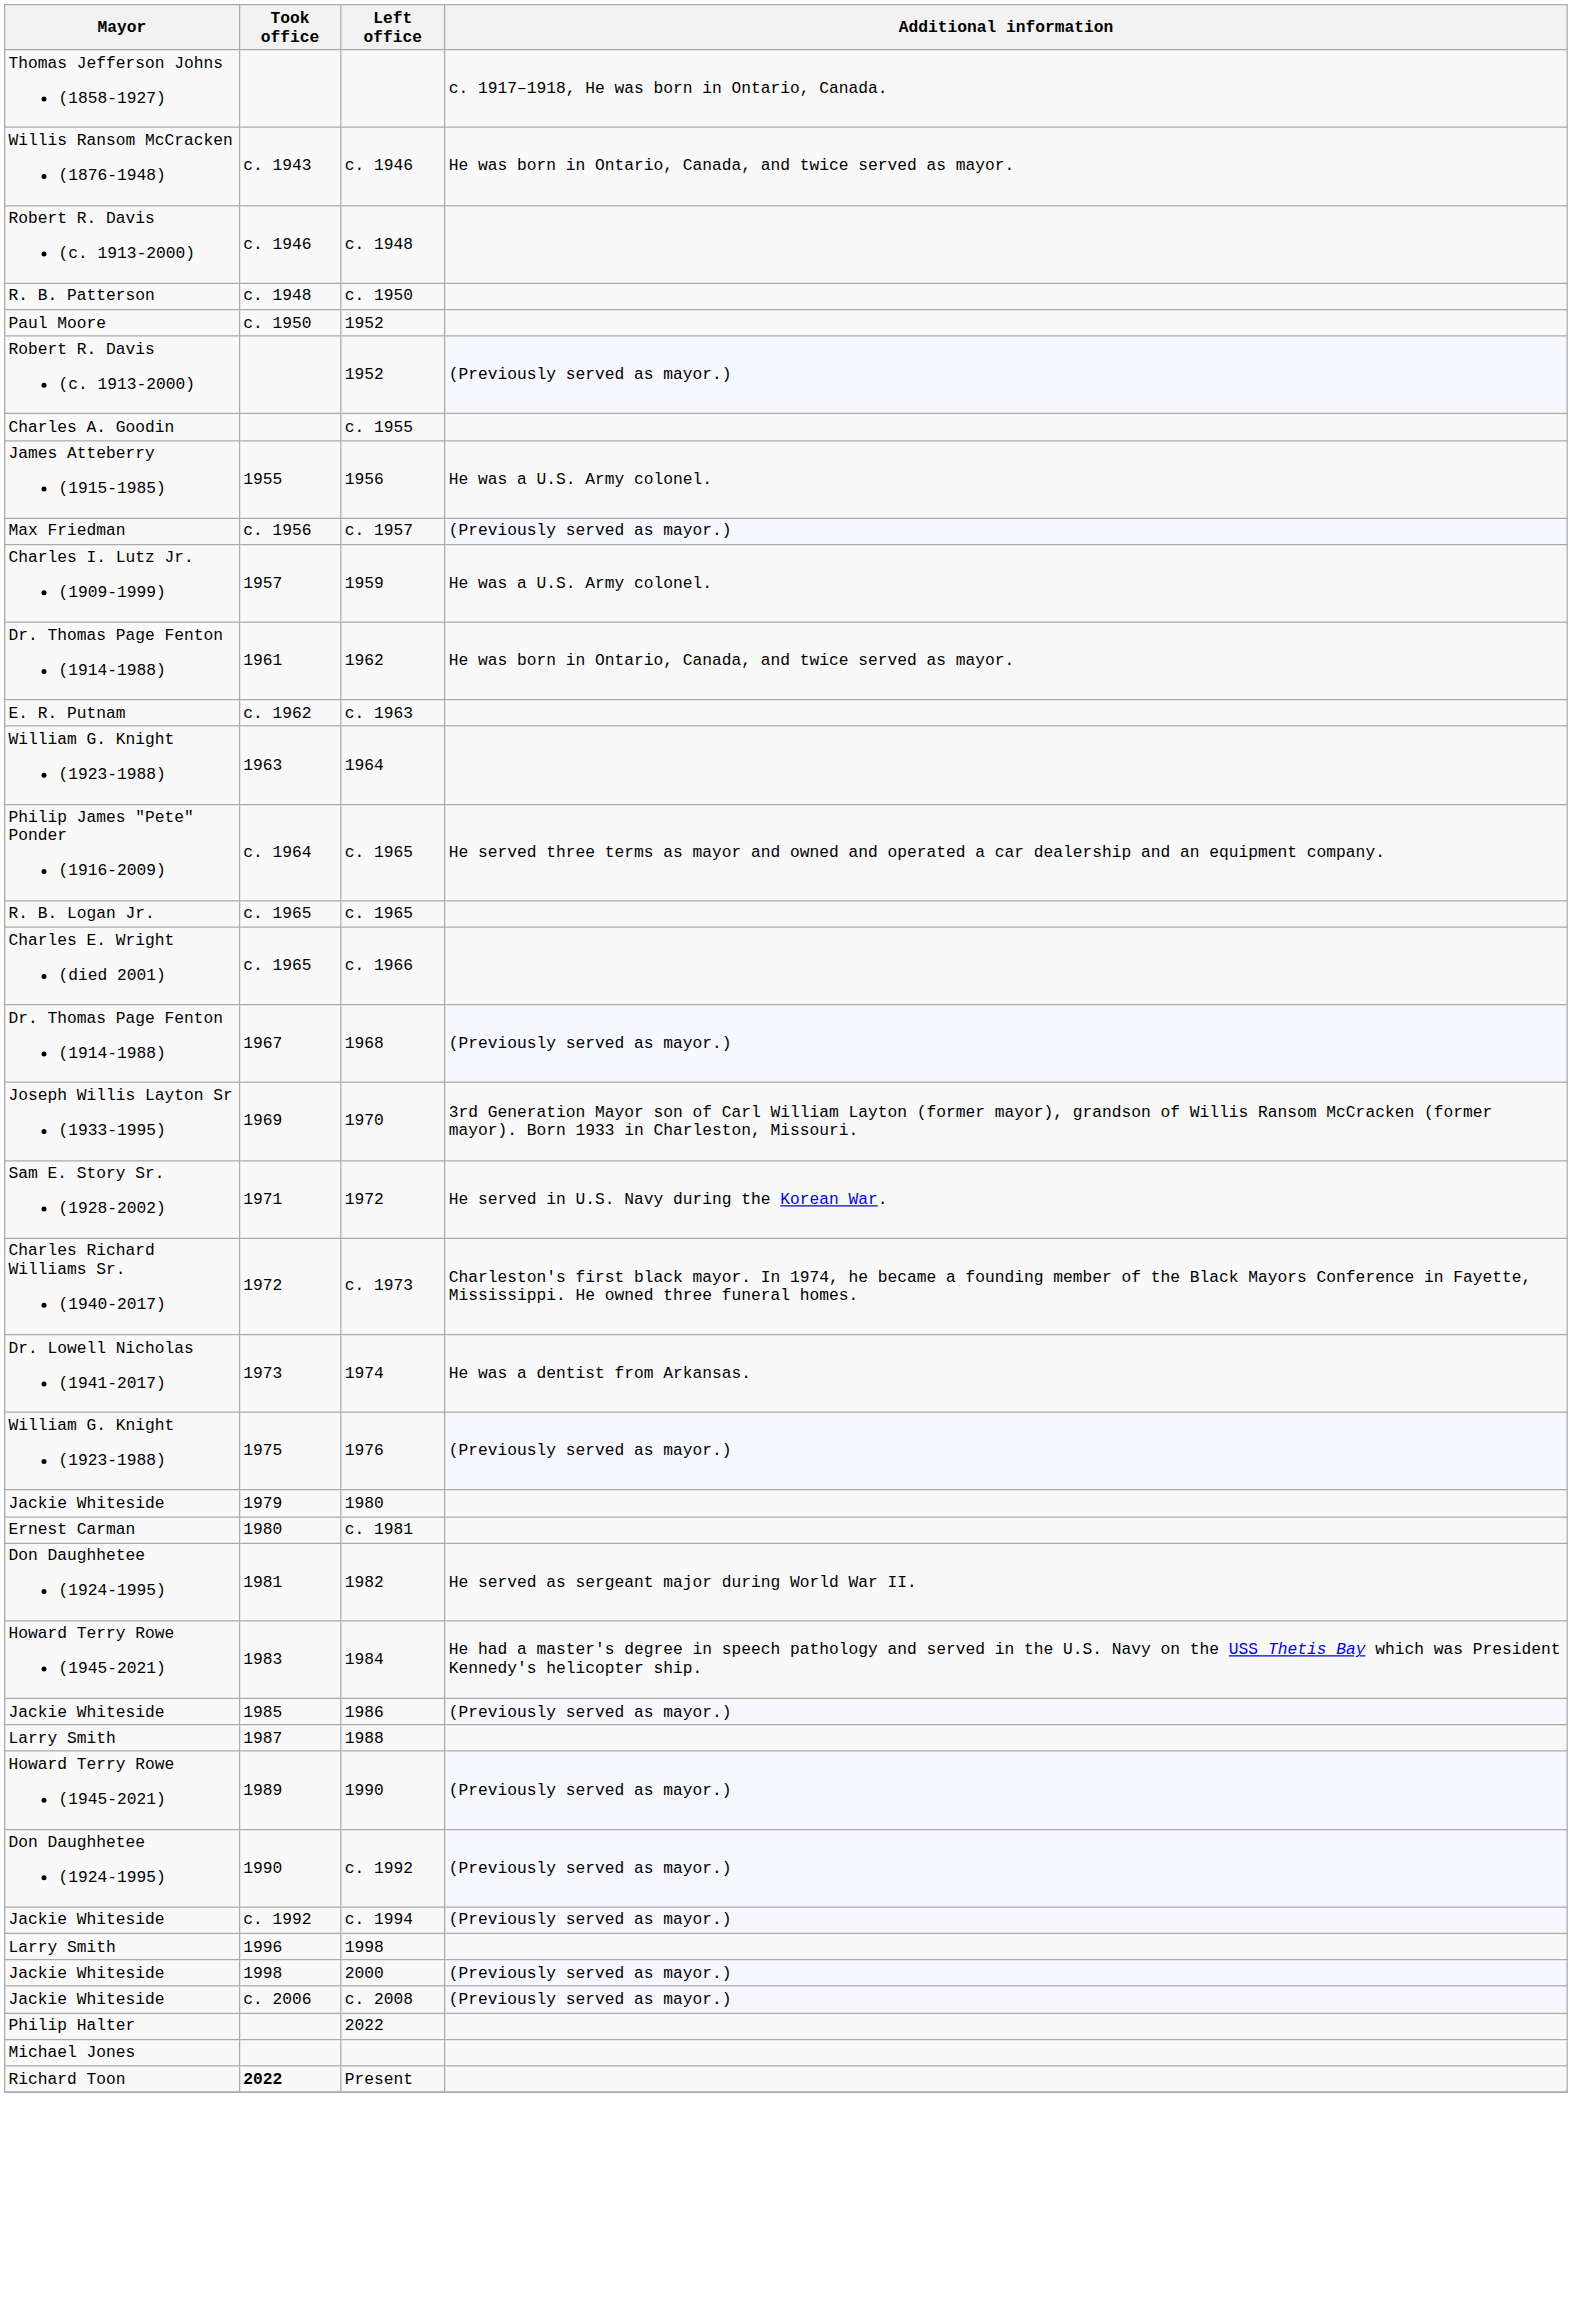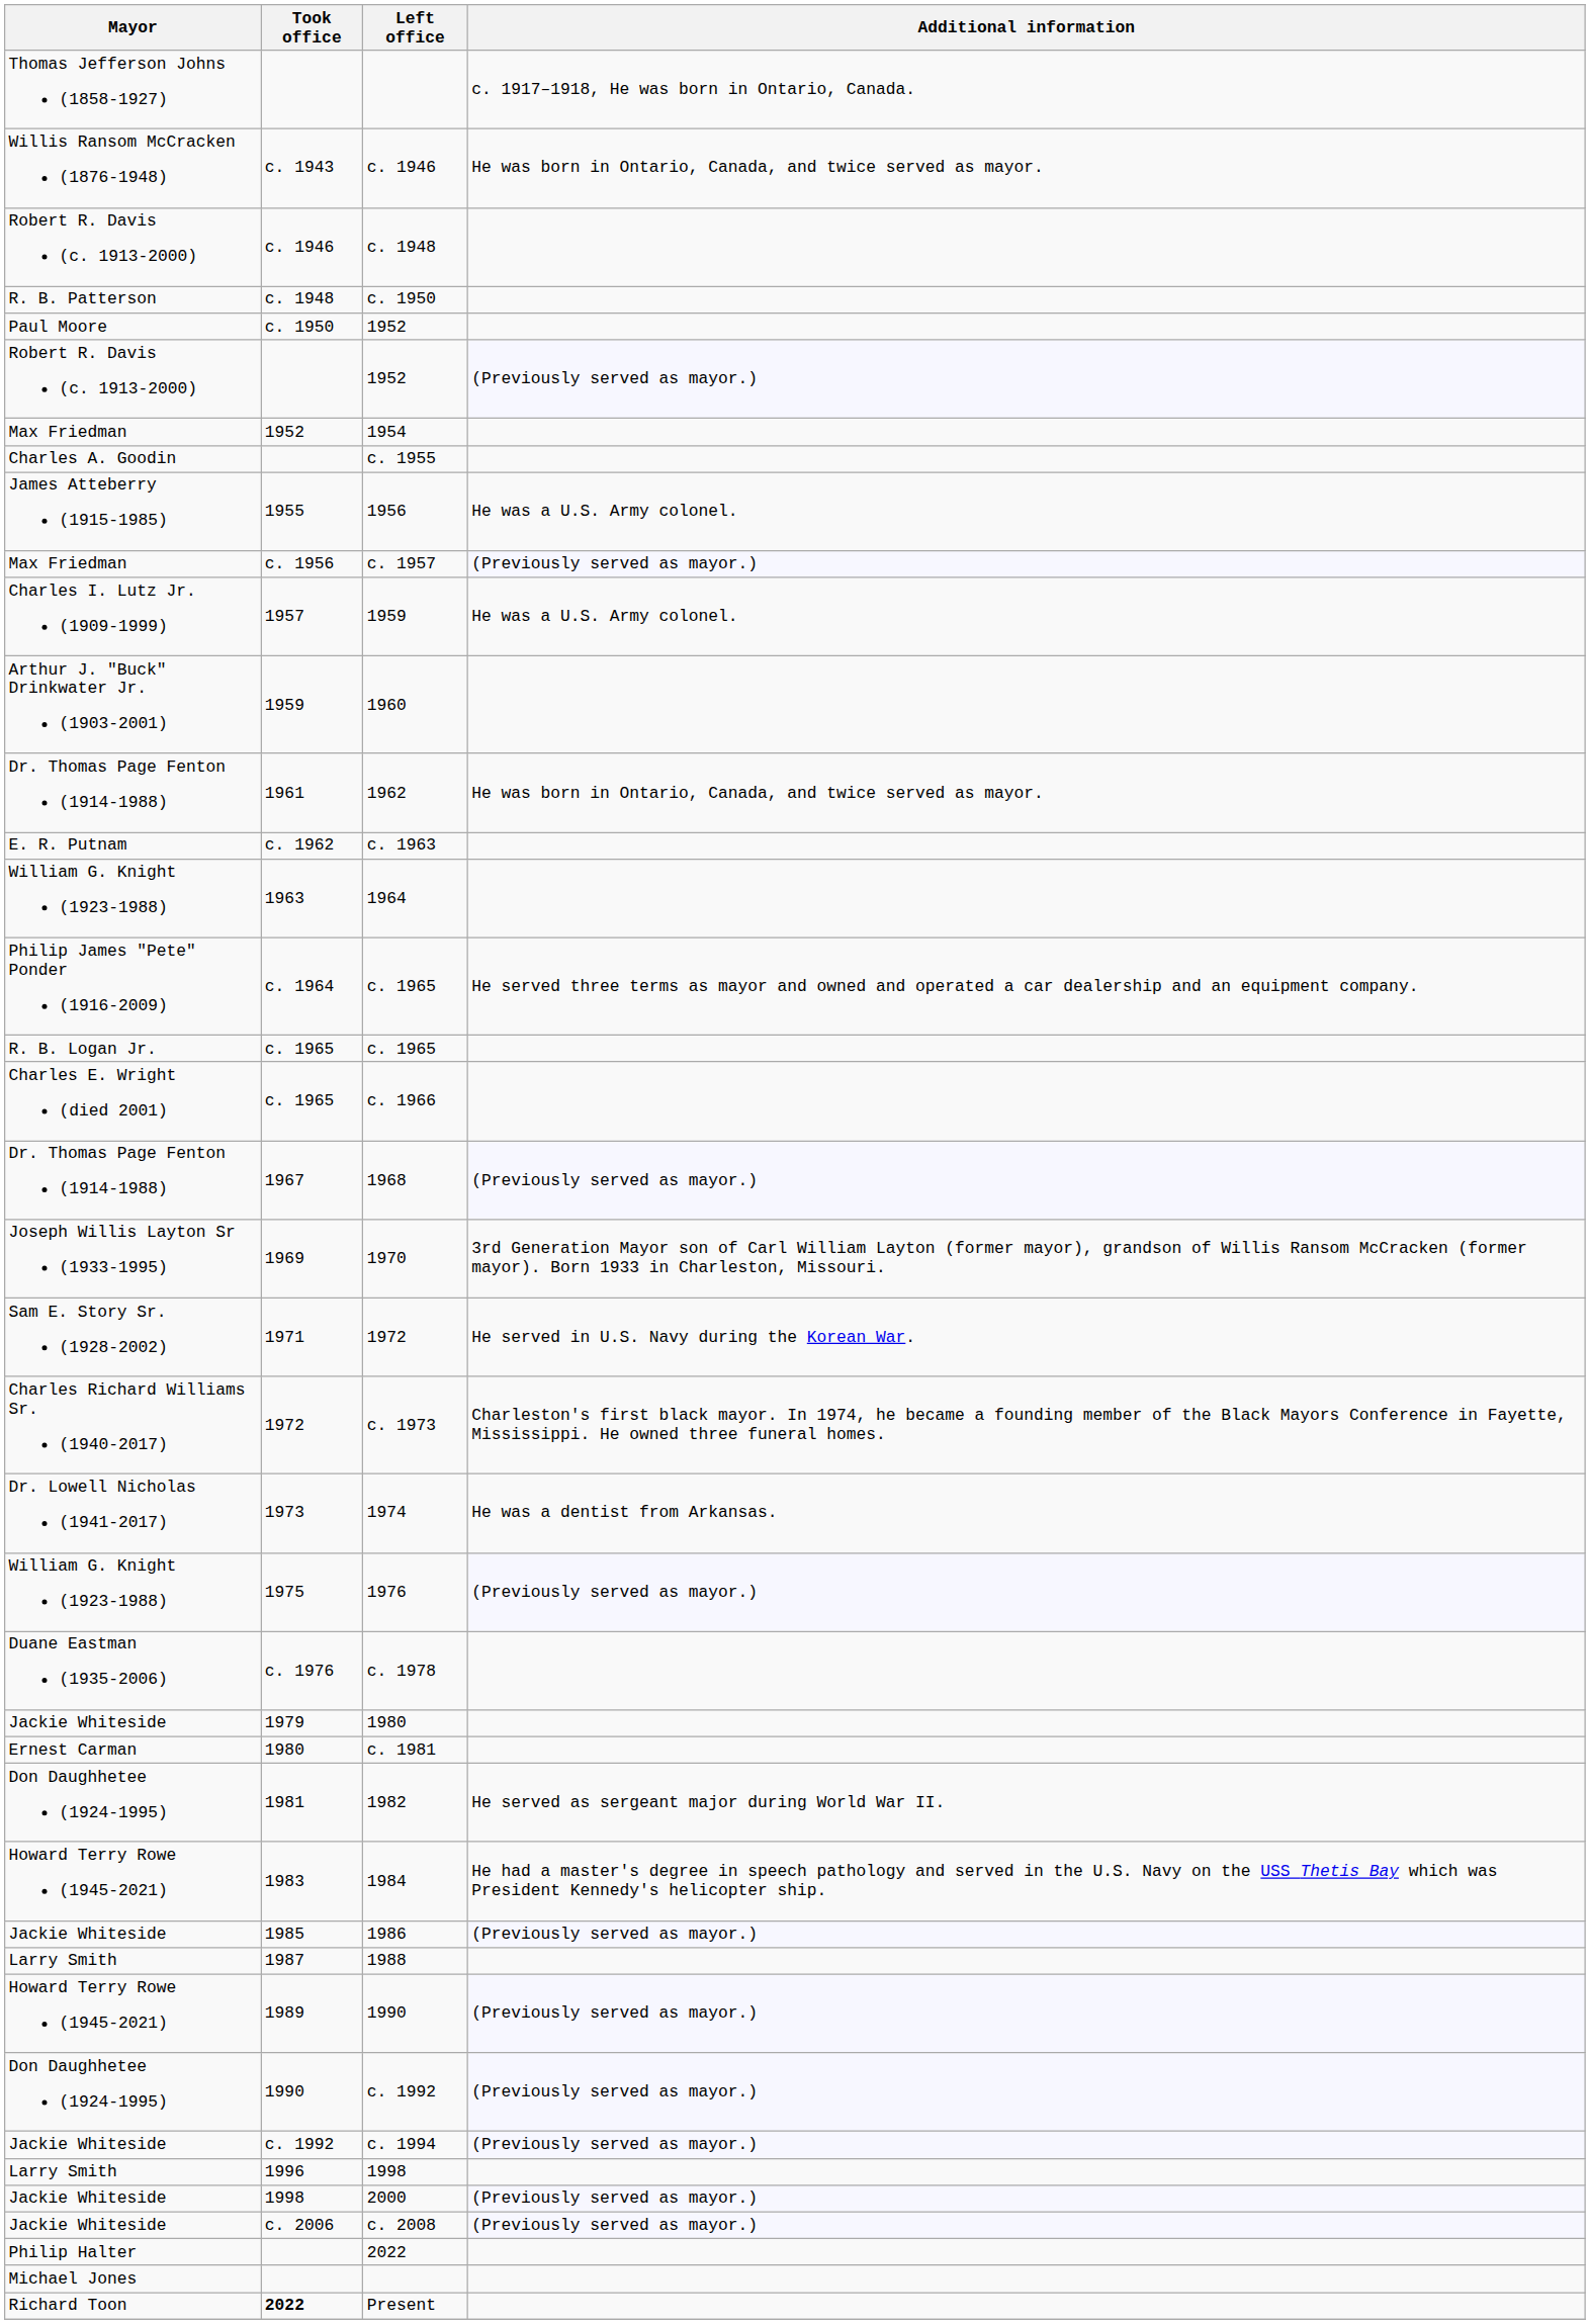 <table class="wikitable sortable">
 <tr>
 <th>Mayor</th>
 <th>Took office</th>
 <th>Left office</th>
 <th>Additional information</th>
 </tr>
 <tr>
 <td>Thomas Jefferson Johns<br><ul><li>(1858-1927)</li></ul></td>
 <td></td>
 <td></td>
 <td>c. 1917–1918,  He was born in Ontario, Canada.</td>
 </tr>
 <tr>
 <td>Willis Ransom McCracken<br><ul><li>(1876-1948)</li></ul></td>
 <td>c. 1943</td>
 <td>c. 1946</td>
 <td>He was born in Ontario, Canada, and twice served as mayor.</td>
 </tr>
 <tr>
 <td>Robert R. Davis<br><ul><li>(c. 1913-2000)</li></ul></td>
 <td>c. 1946</td>
 <td>c. 1948</td>
 <td></td>
 </tr>
 <tr>
 <td>R. B. Patterson</td>
 <td>c. 1948</td>
 <td>c. 1950</td>
 <td></td>
 </tr>
 <tr>
 <td>Paul Moore</td>
 <td>c. 1950</td>
 <td>1952</td>
 <td></td>
 </tr>
 <tr>
 <td>Robert R. Davis<br><ul><li>(c. 1913-2000)</li></ul></td>
 <td></td>
 <td>1952</td>
 <td bgcolor=#f7f7ff>(Previously served as mayor.)</td>
 </tr>
 <tr>
+<td>Max Friedman</td>
+<td>1952</td>
+<td>1954</td>
+<td></td>
+</tr>
+<tr>
 <td>Charles A. Goodin</td>
 <td></td>
 <td>c. 1955</td>
 <td></td>
 </tr>
 <tr>
 <td>James Atteberry<br><ul><li>(1915-1985)</li></ul></td>
 <td>1955</td>
 <td>1956</td>
 <td>He was a U.S. Army colonel.</td>
 </tr>
 <tr>
 <td>Max Friedman</td>
 <td>c. 1956</td>
 <td>c. 1957</td>
 <td bgcolor=#f7f7ff>(Previously served as mayor.)</td>
 </tr>
 <tr>
 <td>Charles I. Lutz Jr.<br><ul><li>(1909-1999)</li></ul></td>
 <td>1957</td>
 <td>1959</td>
 <td>He was a U.S. Army colonel.</td>
+</tr>
+<tr>
+<td>Arthur J. "Buck" Drinkwater Jr.<br><ul><li>(1903-2001)</li></ul></td>
+<td>1959</td>
+<td>1960</td>
+<td></td>
 </tr>
 <tr>
 <td>Dr. Thomas Page Fenton<br><ul><li>(1914-1988)</li></ul></td>
 <td>1961</td>
 <td>1962</td>
 <td>He was born in Ontario, Canada, and twice served as mayor.</td>
 </tr>
 <tr>
 <td>E. R. Putnam</td>
 <td>c. 1962</td>
 <td>c. 1963</td>
 <td></td>
 </tr>
 <tr>
 <td>William G. Knight<br><ul><li>(1923-1988)</li></ul></td>
 <td>1963</td>
 <td>1964</td>
 <td></td>
 </tr>
 <tr>
 <td>Philip James "Pete" Ponder<br><ul><li>(1916-2009)</li></ul></td>
 <td>c. 1964</td>
 <td>c. 1965</td>
 <td>He served three terms as mayor and owned and operated a car dealership and an equipment company.</td>
 </tr>
 <tr>
 <td>R. B. Logan Jr.</td>
 <td>c. 1965</td>
 <td>c. 1965</td>
 <td></td>
 </tr>
 <tr>
 <td>Charles E. Wright<br><ul><li>(died 2001)</li></ul></td>
 <td>c. 1965</td>
 <td>c. 1966</td>
 <td></td>
 </tr>
 <tr>
 <td>Dr. Thomas Page Fenton<br><ul><li>(1914-1988)</li></ul></td>
 <td>1967</td>
 <td>1968</td>
 <td bgcolor=#f7f7ff>(Previously served as mayor.)</td>
 </tr>
 <tr>
 <td>Joseph Willis Layton Sr<br><ul><li>(1933-1995)</li></ul></td>
 <td>1969</td>
 <td>1970</td>
 <td>3rd Generation Mayor son of Carl William Layton (former mayor), grandson of Willis Ransom McCracken (former mayor). Born 1933 in Charleston, Missouri.</td>
 </tr>
 <tr>
 <td>Sam E. Story Sr.<br><ul><li>(1928-2002)</li></ul></td>
 <td>1971</td>
 <td>1972</td>
 <td>He served in U.S. Navy during the <a href='#'>Korean War</a>.</td>
 </tr>
 <tr>
 <td>Charles Richard Williams Sr.<br><ul><li>(1940-2017)</li></ul></td>
 <td>1972</td>
 <td>c. 1973</td>
 <td>Charleston's first black mayor.  In 1974, he became a founding member of the Black Mayors Conference in Fayette,  Mississippi.  He owned three funeral homes.</td>
 </tr>
 <tr>
 <td>Dr. Lowell Nicholas<br><ul><li>(1941-2017)</li></ul></td>
 <td>1973</td>
 <td>1974</td>
 <td>He was a dentist from Arkansas.</td>
 </tr>
 <tr>
 <td>William G. Knight<br><ul><li>(1923-1988)</li></ul></td>
 <td>1975</td>
 <td>1976</td>
 <td bgcolor=#f7f7ff>(Previously served as mayor.)</td>
+</tr>
+<tr>
+<td>Duane Eastman<br><ul><li>(1935-2006)</li></ul></td>
+<td>c. 1976</td>
+<td>c. 1978</td>
+<td></td>
 </tr>
 <tr>
 <td>Jackie Whiteside</td>
 <td>1979</td>
 <td>1980</td>
 <td></td>
 </tr>
 <tr>
 <td>Ernest Carman</td>
 <td>1980</td>
 <td>c. 1981</td>
 <td></td>
 </tr>
 <tr>
 <td>Don Daughhetee<br><ul><li>(1924-1995)</li></ul></td>
 <td>1981</td>
 <td>1982</td>
 <td>He served as sergeant major during World War II.</td>
 </tr>
 <tr>
 <td>Howard Terry Rowe<br><ul><li>(1945-2021)</li></ul></td>
 <td>1983</td>
 <td>1984</td>
 <td>He had a master's degree in speech pathology and served in the U.S. Navy on the <a href='#'>USS <em>Thetis Bay</em></a> which was President Kennedy's helicopter ship.</td>
 </tr>
 <tr>
 <td>Jackie Whiteside</td>
 <td>1985</td>
 <td>1986</td>
 <td bgcolor=#f7f7ff>(Previously served as mayor.)</td>
 </tr>
 <tr>
 <td>Larry Smith</td>
 <td>1987</td>
 <td>1988</td>
 <td></td>
 </tr>
 <tr>
 <td>Howard Terry Rowe<br><ul><li>(1945-2021)</li></ul></td>
 <td>1989</td>
 <td>1990</td>
 <td bgcolor=#f7f7ff>(Previously served as mayor.)</td>
 </tr>
 <tr>
 <td>Don Daughhetee<br><ul><li>(1924-1995)</li></ul></td>
 <td>1990</td>
 <td>c. 1992</td>
 <td bgcolor=#f7f7ff>(Previously served as mayor.)</td>
 </tr>
 <tr>
 <td>Jackie Whiteside</td>
 <td>c. 1992</td>
 <td>c. 1994</td>
 <td bgcolor=#f7f7ff>(Previously served as mayor.)</td>
 </tr>
 <tr>
 <td>Larry Smith</td>
 <td>1996</td>
 <td>1998</td>
 <td></td>
 </tr>
 <tr>
 <td>Jackie Whiteside</td>
 <td>1998</td>
 <td>2000</td>
 <td bgcolor=#f7f7ff>(Previously served as mayor.)</td>
 </tr>
 <tr>
 <td>Jackie Whiteside</td>
 <td>c. 2006</td>
 <td>c. 2008</td>
 <td bgcolor=#f7f7ff>(Previously served as mayor.)</td>
 </tr>
 <tr>
 <td>Philip Halter</td>
 <td></td>
 <td>2022</td>
 <td></td>
 </tr>
 <tr>
 <td>Michael Jones</td>
 <td></td>
 <td></td>
 <td></td>
 </tr>
 <tr>
 <td>Richard Toon</td>
 <td><strong>2022</strong></td>
 <td>Present</td>
 <td></td>
 </tr>
 <tr>
 </tr>
 </table>
